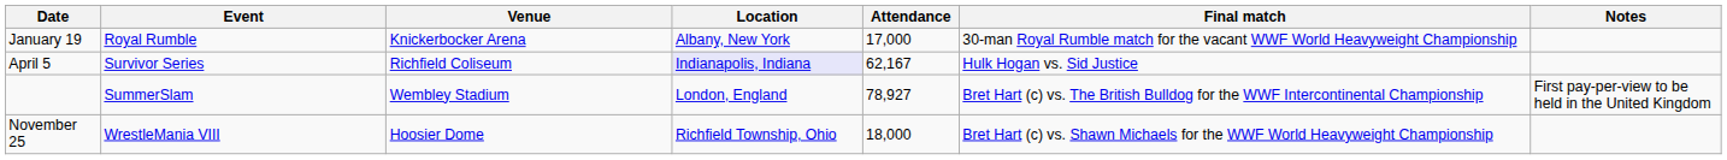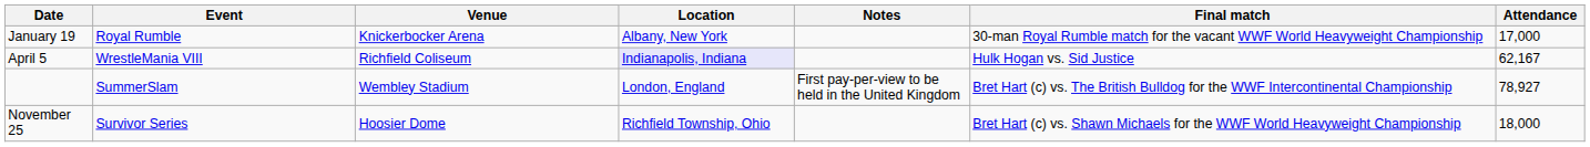 <table id="Past_events_1992" class="sortable wikitable succession-box" style="font-size:85%; width:100%">
 <tr>
 <th scope="col" style="width:5%;">Date</th>
 <th scope="col" style="width:15%;">Event</th>
 <th scope="col" style="width:15%;">Venue</th>
 <th scope="col" style="width:10%;">Location</th>
+<th scope="col" style="width:10%;">Notes</th>
+<th scope="col" style="width:30%;">Final match</th>
 <th scope="col" style="width:5%;">Attendance</th>
-<th scope="col" style="width:30%;">Final match</th>
-<th scope="col" style="width:10%;">Notes</th>
 </tr>
 <tr>
 <td>January 19</td>
 <td><a href='#'>Royal Rumble</a></td>
 <td><a href='#'>Knickerbocker Arena</a></td>
 <td><a href='#'>Albany, New York</a></td>
+<td></td>
+<td>30-man <a href='#'>Royal Rumble match</a> for the vacant <a href='#'>WWF World Heavyweight Championship</a></td>
 <td>17,000</td>
-<td>30-man <a href='#'>Royal Rumble match</a> for the vacant <a href='#'>WWF World Heavyweight Championship</a></td>
-<td></td>
 </tr>
 <tr>
 <td>April 5</td>
-<td><a href='#'>Survivor Series</a></td>
+<td><a href='#'>WrestleMania VIII</a></td>
 <td><a href='#'>Richfield Coliseum</a></td>
 <td style="background: lavender;"><a href='#'>Indianapolis, Indiana</a></td>
+<td></td>
+<td><a href='#'>Hulk Hogan</a> vs. <a href='#'>Sid Justice</a></td>
 <td>62,167</td>
-<td><a href='#'>Hulk Hogan</a> vs. <a href='#'>Sid Justice</a></td>
-<td></td>
 </tr>
 <tr>
 <td></td>
 <td><a href='#'>SummerSlam</a></td>
 <td><a href='#'>Wembley Stadium</a></td>
 <td><a href='#'>London, England</a></td>
+<td>First pay-per-view to be held in the United Kingdom</td>
+<td><a href='#'>Bret Hart</a> (c) vs. <a href='#'>The British Bulldog</a> for the <a href='#'>WWF Intercontinental Championship</a></td>
 <td>78,927</td>
-<td><a href='#'>Bret Hart</a> (c) vs. <a href='#'>The British Bulldog</a> for the <a href='#'>WWF Intercontinental Championship</a></td>
-<td>First pay-per-view to be held in the United Kingdom</td>
 </tr>
 <tr>
 <td>November 25</td>
-<td><a href='#'>WrestleMania VIII</a></td>
+<td><a href='#'>Survivor Series</a></td>
 <td><a href='#'>Hoosier Dome</a></td>
 <td><a href='#'>Richfield Township, Ohio</a></td>
+<td></td>
+<td><a href='#'>Bret Hart</a> (c) vs. <a href='#'>Shawn Michaels</a> for the <a href='#'>WWF World Heavyweight Championship</a></td>
 <td>18,000</td>
-<td><a href='#'>Bret Hart</a> (c) vs. <a href='#'>Shawn Michaels</a> for the <a href='#'>WWF World Heavyweight Championship</a></td>
-<td></td>
 </tr>
 </table>
